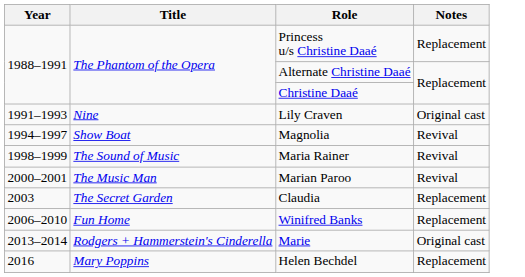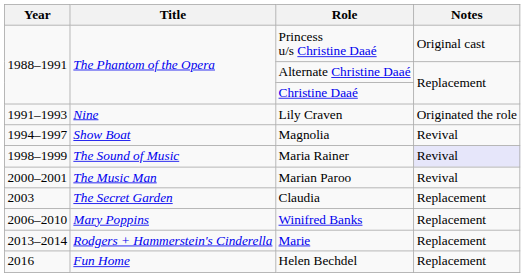 <table class="wikitable">
 <tr>
 <th>Year</th>
 <th>Title</th>
 <th>Role</th>
 <th>Notes</th>
 </tr>
 <tr>
 <td rowspan=3>1988–1991</td>
 <td rowspan=3><a href='#'><em>The Phantom of the Opera</em></a></td>
 <td>Princess<br>u/s <a href='#'>Christine Daaé</a></td>
-<td>Replacement</td>
+<td>Original cast</td>
 </tr>
 <tr>
 <td>Alternate <a href='#'>Christine Daaé</a></td>
 <td rowspan=2>Replacement</td>
 </tr>
 <tr>
 <td><a href='#'>Christine Daaé</a></td>
 </tr>
 <tr>
 <td>1991–1993</td>
 <td><a href='#'><em>Nine</em></a></td>
 <td>Lily Craven</td>
-<td>Original cast</td>
+<td>Originated the role</td>
 </tr>
 <tr>
 <td>1994–1997</td>
 <td><em><a href='#'>Show Boat</a></em></td>
 <td>Magnolia</td>
 <td>Revival</td>
 </tr>
 <tr>
 <td>1998–1999</td>
 <td><em><a href='#'>The Sound of Music</a></em></td>
 <td>Maria Rainer</td>
-<td>Revival</td>
+<td style="background: lavender;">Revival</td>
 </tr>
 <tr>
 <td>2000–2001</td>
 <td><em><a href='#'>The Music Man</a></em></td>
 <td>Marian Paroo</td>
 <td>Revival</td>
 </tr>
 <tr>
 <td>2003</td>
 <td><a href='#'><em>The Secret Garden</em></a></td>
 <td>Claudia</td>
 <td>Replacement</td>
 </tr>
 <tr>
 <td>2006–2010</td>
-<td><a href='#'><em>Fun Home</em></a></td>
+<td><a href='#'><em>Mary Poppins</em></a></td>
 <td><a href='#'>Winifred Banks</a></td>
 <td>Replacement</td>
 </tr>
 <tr>
 <td>2013–2014</td>
 <td><a href='#'><em>Rodgers + Hammerstein's Cinderella</em></a></td>
 <td><a href='#'>Marie</a></td>
-<td>Original cast</td>
+<td>Replacement</td>
 </tr>
 <tr>
 <td>2016</td>
-<td><a href='#'><em>Mary Poppins</em></a></td>
+<td><a href='#'><em>Fun Home</em></a></td>
 <td>Helen Bechdel</td>
 <td>Replacement</td>
 </tr>
 </table>
